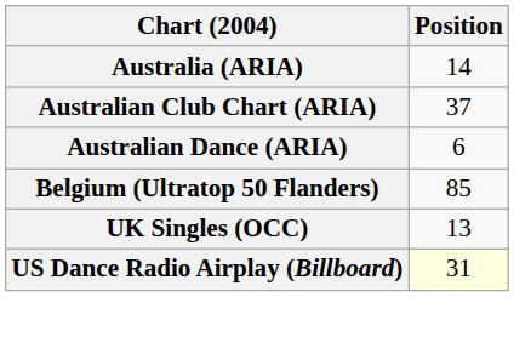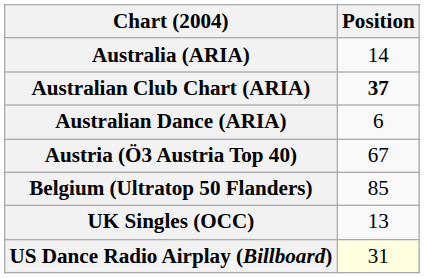 <table class="wikitable sortable plainrowheaders" style="text-align:center">
 <tr>
 <th>Chart (2004)</th>
 <th>Position</th>
 </tr>
 <tr>
 <th scope="row">Australia (ARIA)</th>
 <td>14</td>
 </tr>
 <tr>
 <th scope="row">Australian Club Chart (ARIA)</th>
-<td>37</td>
+<td><strong>37</strong></td>
 </tr>
 <tr>
 <th scope="row">Australian Dance (ARIA)</th>
 <td>6</td>
+</tr>
+<tr>
+<th scope="row">Austria (Ö3 Austria Top 40)</th>
+<td>67</td>
 </tr>
 <tr>
 <th scope="row">Belgium (Ultratop 50 Flanders)</th>
 <td>85</td>
 </tr>
 <tr>
 <th scope="row">UK Singles (OCC)</th>
 <td>13</td>
 </tr>
 <tr>
 <th scope="row">US Dance Radio Airplay (<em>Billboard</em>)</th>
 <td style="background: lightyellow;">31</td>
 </tr>
 </table>
